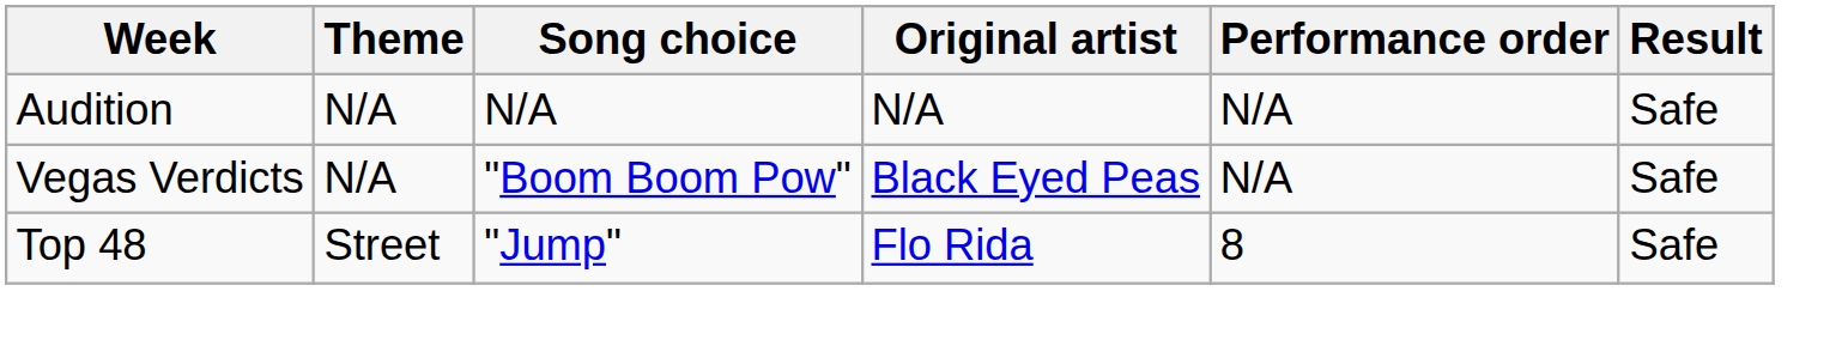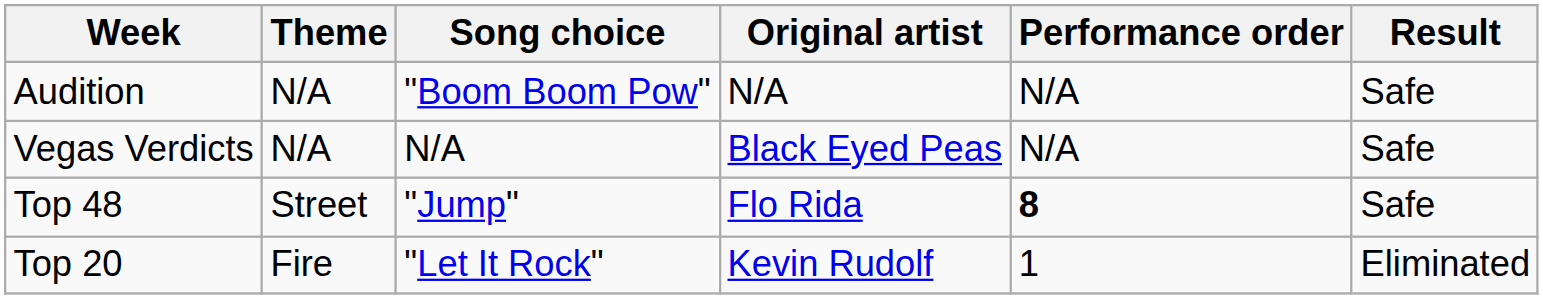 <table class="wikitable">
 <tr>
 <th>Week</th>
 <th>Theme</th>
 <th>Song choice</th>
 <th>Original artist</th>
 <th>Performance order</th>
 <th>Result</th>
 </tr>
 <tr>
 <td>Audition</td>
 <td>N/A</td>
-<td>N/A</td>
+<td>"<a href='#'>Boom Boom Pow</a>"</td>
 <td>N/A</td>
 <td>N/A</td>
 <td>Safe</td>
 </tr>
 <tr>
 <td>Vegas Verdicts</td>
 <td>N/A</td>
-<td>"<a href='#'>Boom Boom Pow</a>"</td>
+<td>N/A</td>
 <td><a href='#'>Black Eyed Peas</a></td>
 <td>N/A</td>
 <td>Safe</td>
 </tr>
 <tr>
 <td>Top 48</td>
 <td>Street</td>
 <td>"<a href='#'>Jump</a>"</td>
 <td><a href='#'>Flo Rida</a></td>
-<td>8</td>
+<td><strong>8</strong></td>
 <td>Safe</td>
 </tr>
+<tr>
+<td>Top 20</td>
+<td>Fire</td>
+<td>"<a href='#'>Let It Rock</a>"</td>
+<td><a href='#'>Kevin Rudolf</a></td>
+<td>1</td>
+<td>Eliminated</td>
+</tr>
 </table>
